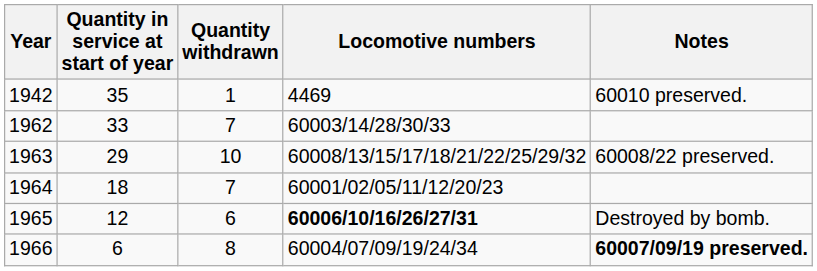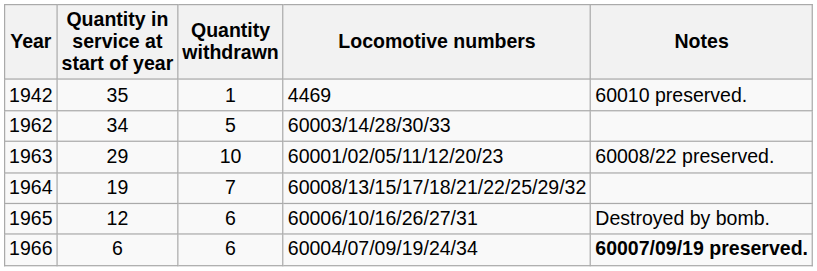 <table class="wikitable" style=text-align:center>
 <tr>
 <th>Year</th>
 <th>Quantity in<br>service at<br>start of year</th>
 <th>Quantity<br>withdrawn</th>
 <th>Locomotive numbers</th>
 <th>Notes</th>
 </tr>
 <tr>
 <td>1942</td>
 <td>35</td>
 <td>1</td>
 <td align=left>4469</td>
 <td align=left>60010 preserved.</td>
 </tr>
 <tr>
 <td>1962</td>
-<td>33</td>
-<td>7</td>
+<td>34</td>
+<td>5</td>
 <td align=left>60003/14/28/30/33</td>
 <td align=left></td>
 </tr>
 <tr>
 <td>1963</td>
 <td>29</td>
 <td>10</td>
-<td align=left>60008/13/15/17/18/21/22/25/29/32</td>
+<td align=left>60001/02/05/11/12/20/23</td>
 <td align=left>60008/22 preserved.</td>
 </tr>
 <tr>
 <td>1964</td>
-<td>18</td>
+<td>19</td>
 <td>7</td>
-<td align=left>60001/02/05/11/12/20/23</td>
+<td align=left>60008/13/15/17/18/21/22/25/29/32</td>
 <td align=left></td>
 </tr>
 <tr>
 <td>1965</td>
 <td>12</td>
 <td>6</td>
-<td align=left><strong>60006/10/16/26/27/31</strong></td>
+<td align=left>60006/10/16/26/27/31</td>
 <td align=left>Destroyed by bomb.</td>
 </tr>
 <tr>
 <td>1966</td>
 <td>6</td>
-<td>8</td>
+<td>6</td>
 <td align=left>60004/07/09/19/24/34</td>
 <td align=left><strong>60007/09/19 preserved.</strong></td>
 </tr>
 </table>
